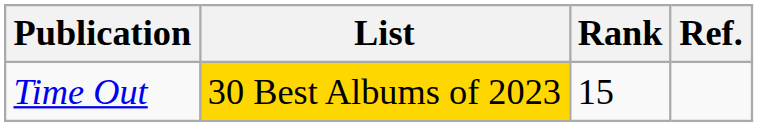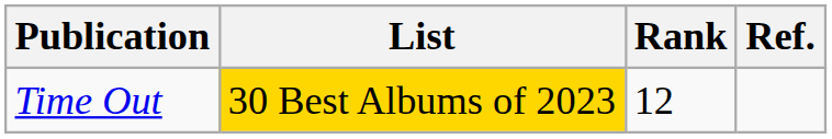 <table class="wikitable">
 <tr>
 <th>Publication</th>
 <th>List</th>
 <th>Rank</th>
 <th>Ref.</th>
 </tr>
 <tr>
 <td><em><a href='#'>Time Out</a></em></td>
 <td style="background: gold;">30 Best Albums of 2023</td>
-<td>15</td>
+<td>12</td>
 <td></td>
 </tr>
 </table>
